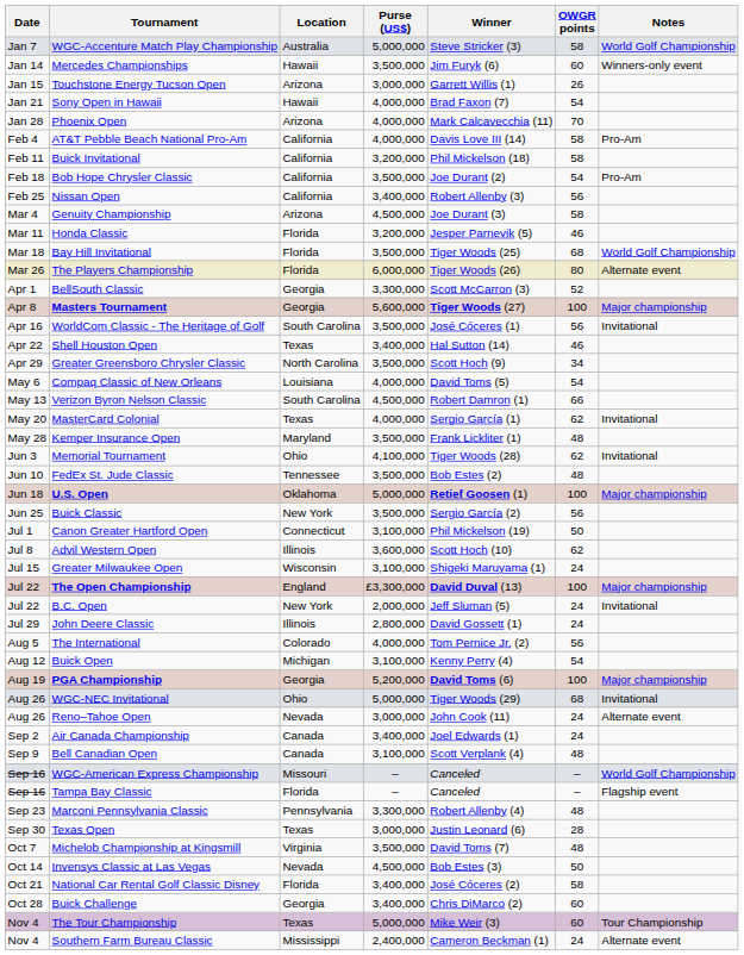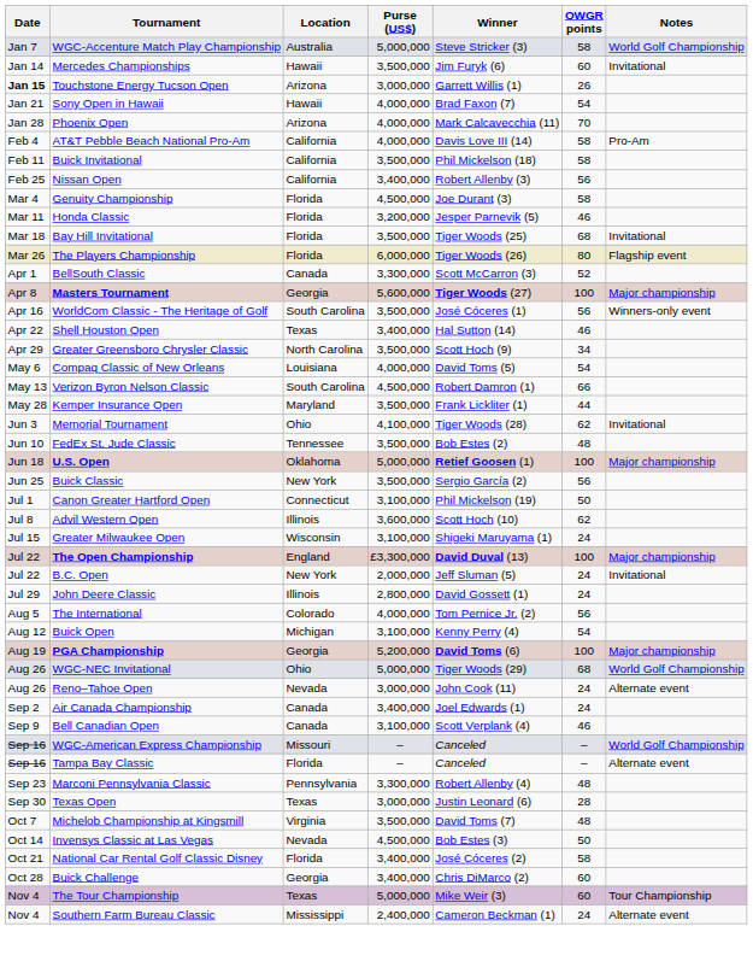 <table class="wikitable" style="font-size:95%">
 <tr>
 <th>Date</th>
 <th>Tournament</th>
 <th>Location</th>
 <th>Purse<br>(<a href='#'>US$</a>)</th>
 <th>Winner</th>
 <th><a href='#'>OWGR</a><br>points</th>
 <th>Notes</th>
 </tr>
 <tr style="background:#dfe2e9">
 <td>Jan 7</td>
 <td><a href='#'>WGC-Accenture Match Play Championship</a></td>
 <td>Australia</td>
 <td align=right>5,000,000</td>
 <td> <a href='#'>Steve Stricker</a> (3)</td>
 <td align=center>58</td>
 <td><a href='#'>World Golf Championship</a></td>
 </tr>
 <tr>
 <td>Jan 14</td>
 <td><a href='#'>Mercedes Championships</a></td>
 <td>Hawaii</td>
 <td align=right>3,500,000</td>
 <td> <a href='#'>Jim Furyk</a> (6)</td>
 <td align=center>60</td>
-<td>Winners-only event</td>
+<td>Invitational</td>
 </tr>
 <tr>
-<td>Jan 15</td>
+<td><strong>Jan 15</strong></td>
 <td><a href='#'>Touchstone Energy Tucson Open</a></td>
 <td>Arizona</td>
 <td align=right>3,000,000</td>
 <td> <a href='#'>Garrett Willis</a> (1)</td>
 <td align=center>26</td>
 <td></td>
 </tr>
 <tr>
 <td>Jan 21</td>
 <td><a href='#'>Sony Open in Hawaii</a></td>
 <td>Hawaii</td>
 <td align=right>4,000,000</td>
 <td> <a href='#'>Brad Faxon</a> (7)</td>
 <td align=center>54</td>
 <td></td>
 </tr>
 <tr>
 <td>Jan 28</td>
 <td><a href='#'>Phoenix Open</a></td>
 <td>Arizona</td>
 <td align=right>4,000,000</td>
 <td> <a href='#'>Mark Calcavecchia</a> (11)</td>
 <td align=center>70</td>
 <td></td>
 </tr>
 <tr>
 <td>Feb 4</td>
 <td><a href='#'>AT&T Pebble Beach National Pro-Am</a></td>
 <td>California</td>
 <td align=right>4,000,000</td>
 <td> <a href='#'>Davis Love III</a> (14)</td>
 <td align=center>58</td>
 <td>Pro-Am</td>
 </tr>
 <tr>
 <td>Feb 11</td>
 <td><a href='#'>Buick Invitational</a></td>
 <td>California</td>
-<td align=right>3,200,000</td>
+<td align=right>3,500,000</td>
 <td> <a href='#'>Phil Mickelson</a> (18)</td>
 <td align=center>58</td>
 <td></td>
-</tr>
-<tr>
-<td>Feb 18</td>
-<td><a href='#'>Bob Hope Chrysler Classic</a></td>
-<td>California</td>
-<td align=right>3,500,000</td>
-<td> <a href='#'>Joe Durant</a> (2)</td>
-<td align=center>54</td>
-<td>Pro-Am</td>
 </tr>
 <tr>
 <td>Feb 25</td>
 <td><a href='#'>Nissan Open</a></td>
 <td>California</td>
 <td align=right>3,400,000</td>
 <td> <a href='#'>Robert Allenby</a> (3)</td>
 <td align=center>56</td>
 <td></td>
 </tr>
 <tr>
 <td>Mar 4</td>
 <td><a href='#'>Genuity Championship</a></td>
-<td>Arizona</td>
+<td>Florida</td>
 <td align=right>4,500,000</td>
 <td> <a href='#'>Joe Durant</a> (3)</td>
 <td align=center>58</td>
 <td></td>
 </tr>
 <tr>
 <td>Mar 11</td>
 <td><a href='#'>Honda Classic</a></td>
 <td>Florida</td>
 <td align=right>3,200,000</td>
 <td> <a href='#'>Jesper Parnevik</a> (5)</td>
 <td align=center>46</td>
 <td></td>
 </tr>
 <tr>
 <td>Mar 18</td>
 <td><a href='#'>Bay Hill Invitational</a></td>
 <td>Florida</td>
 <td align=right>3,500,000</td>
 <td> <a href='#'>Tiger Woods</a> (25)</td>
 <td align=center>68</td>
-<td><a href='#'>World Golf Championship</a></td>
+<td>Invitational</td>
 </tr>
 <tr style="background:#f2ecce;">
 <td>Mar 26</td>
 <td><a href='#'>The Players Championship</a></td>
 <td>Florida</td>
 <td align=right>6,000,000</td>
 <td> <a href='#'>Tiger Woods</a> (26)</td>
 <td align=center>80</td>
-<td>Alternate event</td>
+<td>Flagship event</td>
 </tr>
 <tr>
 <td>Apr 1</td>
 <td><a href='#'>BellSouth Classic</a></td>
-<td>Georgia</td>
+<td>Canada</td>
 <td align=right>3,300,000</td>
 <td> <a href='#'>Scott McCarron</a> (3)</td>
 <td align=center>52</td>
 <td></td>
 </tr>
 <tr style="background:#e5d1cb;">
 <td>Apr 8</td>
 <td><strong><a href='#'>Masters Tournament</a></strong></td>
 <td>Georgia</td>
 <td align=right>5,600,000</td>
 <td> <strong><a href='#'>Tiger Woods</a></strong> (27)</td>
 <td align=center>100</td>
 <td><a href='#'>Major championship</a></td>
 </tr>
 <tr>
 <td>Apr 16</td>
 <td><a href='#'>WorldCom Classic - The Heritage of Golf</a></td>
 <td>South Carolina</td>
 <td align=right>3,500,000</td>
 <td> <a href='#'>José Cóceres</a> (1)</td>
 <td align=center>56</td>
-<td>Invitational</td>
+<td>Winners-only event</td>
 </tr>
 <tr>
 <td>Apr 22</td>
 <td><a href='#'>Shell Houston Open</a></td>
 <td>Texas</td>
 <td align=right>3,400,000</td>
 <td> <a href='#'>Hal Sutton</a> (14)</td>
 <td align=center>46</td>
 <td></td>
 </tr>
 <tr>
 <td>Apr 29</td>
 <td><a href='#'>Greater Greensboro Chrysler Classic</a></td>
 <td>North Carolina</td>
 <td align=right>3,500,000</td>
 <td> <a href='#'>Scott Hoch</a> (9)</td>
 <td align=center>34</td>
 <td></td>
 </tr>
 <tr>
 <td>May 6</td>
 <td><a href='#'>Compaq Classic of New Orleans</a></td>
 <td>Louisiana</td>
 <td align=right>4,000,000</td>
 <td> <a href='#'>David Toms</a> (5)</td>
 <td align=center>54</td>
 <td></td>
 </tr>
 <tr>
 <td>May 13</td>
 <td><a href='#'>Verizon Byron Nelson Classic</a></td>
 <td>South Carolina</td>
 <td align=right>4,500,000</td>
 <td> <a href='#'>Robert Damron</a> (1)</td>
 <td align=center>66</td>
 <td></td>
 </tr>
 <tr>
-<td>May 20</td>
-<td><a href='#'>MasterCard Colonial</a></td>
-<td>Texas</td>
-<td align=right>4,000,000</td>
-<td> <a href='#'>Sergio García</a> (1)</td>
-<td align=center>62</td>
-<td>Invitational</td>
-</tr>
-<tr>
 <td>May 28</td>
 <td><a href='#'>Kemper Insurance Open</a></td>
 <td>Maryland</td>
 <td align=right>3,500,000</td>
 <td> <a href='#'>Frank Lickliter</a> (1)</td>
-<td align=center>48</td>
+<td align=center>44</td>
 <td></td>
 </tr>
 <tr>
 <td>Jun 3</td>
 <td><a href='#'>Memorial Tournament</a></td>
 <td>Ohio</td>
 <td align=right>4,100,000</td>
 <td> <a href='#'>Tiger Woods</a> (28)</td>
 <td align=center>62</td>
 <td>Invitational</td>
 </tr>
 <tr>
 <td>Jun 10</td>
 <td><a href='#'>FedEx St. Jude Classic</a></td>
 <td>Tennessee</td>
 <td align=right>3,500,000</td>
 <td> <a href='#'>Bob Estes</a> (2)</td>
 <td align=center>48</td>
 <td></td>
 </tr>
 <tr style="background:#e5d1cb;">
 <td>Jun 18</td>
 <td><strong><a href='#'>U.S. Open</a></strong></td>
 <td>Oklahoma</td>
 <td align=right>5,000,000</td>
 <td> <strong><a href='#'>Retief Goosen</a></strong> (1)</td>
 <td align=center>100</td>
 <td><a href='#'>Major championship</a></td>
 </tr>
 <tr>
 <td>Jun 25</td>
 <td><a href='#'>Buick Classic</a></td>
 <td>New York</td>
 <td align=right>3,500,000</td>
 <td> <a href='#'>Sergio García</a> (2)</td>
 <td align=center>56</td>
 <td></td>
 </tr>
 <tr>
 <td>Jul 1</td>
 <td><a href='#'>Canon Greater Hartford Open</a></td>
 <td>Connecticut</td>
 <td align=right>3,100,000</td>
 <td> <a href='#'>Phil Mickelson</a> (19)</td>
 <td align=center>50</td>
 <td></td>
 </tr>
 <tr>
 <td>Jul 8</td>
 <td><a href='#'>Advil Western Open</a></td>
 <td>Illinois</td>
 <td align=right>3,600,000</td>
 <td> <a href='#'>Scott Hoch</a> (10)</td>
 <td align=center>62</td>
 <td></td>
 </tr>
 <tr>
 <td>Jul 15</td>
 <td><a href='#'>Greater Milwaukee Open</a></td>
 <td>Wisconsin</td>
 <td align=right>3,100,000</td>
 <td> <a href='#'>Shigeki Maruyama</a> (1)</td>
 <td align=center>24</td>
 <td></td>
 </tr>
 <tr style="background:#e5d1cb;">
 <td>Jul 22</td>
 <td><strong><a href='#'>The Open Championship</a></strong></td>
 <td>England</td>
 <td align=right>£3,300,000</td>
 <td> <strong><a href='#'>David Duval</a></strong> (13)</td>
 <td align=center>100</td>
 <td><a href='#'>Major championship</a></td>
 </tr>
 <tr>
 <td>Jul 22</td>
 <td><a href='#'>B.C. Open</a></td>
 <td>New York</td>
 <td align=right>2,000,000</td>
 <td> <a href='#'>Jeff Sluman</a> (5)</td>
 <td align=center>24</td>
 <td>Invitational</td>
 </tr>
 <tr>
 <td>Jul 29</td>
 <td><a href='#'>John Deere Classic</a></td>
 <td>Illinois</td>
 <td align=right>2,800,000</td>
 <td> <a href='#'>David Gossett</a> (1)</td>
 <td align=center>24</td>
 <td></td>
 </tr>
 <tr>
 <td>Aug 5</td>
 <td><a href='#'>The International</a></td>
 <td>Colorado</td>
 <td align=right>4,000,000</td>
 <td> <a href='#'>Tom Pernice Jr.</a> (2)</td>
 <td align=center>56</td>
 <td></td>
 </tr>
 <tr>
 <td>Aug 12</td>
 <td><a href='#'>Buick Open</a></td>
 <td>Michigan</td>
 <td align=right>3,100,000</td>
 <td> <a href='#'>Kenny Perry</a> (4)</td>
 <td align=center>54</td>
 <td></td>
 </tr>
 <tr style="background:#e5d1cb;">
 <td>Aug 19</td>
 <td><strong><a href='#'>PGA Championship</a></strong></td>
 <td>Georgia</td>
 <td align=right>5,200,000</td>
 <td> <strong><a href='#'>David Toms</a></strong> (6)</td>
 <td align=center>100</td>
 <td><a href='#'>Major championship</a></td>
 </tr>
 <tr style="background:#dfe2e9">
 <td>Aug 26</td>
 <td><a href='#'>WGC-NEC Invitational</a></td>
 <td>Ohio</td>
 <td align=right>5,000,000</td>
 <td> <a href='#'>Tiger Woods</a> (29)</td>
 <td align=center>68</td>
-<td>Invitational</td>
+<td><a href='#'>World Golf Championship</a></td>
 </tr>
 <tr>
 <td>Aug 26</td>
 <td><a href='#'>Reno–Tahoe Open</a></td>
 <td>Nevada</td>
 <td align=right>3,000,000</td>
 <td> <a href='#'>John Cook</a> (11)</td>
 <td align=center>24</td>
 <td>Alternate event</td>
 </tr>
 <tr>
 <td>Sep 2</td>
 <td><a href='#'>Air Canada Championship</a></td>
 <td>Canada</td>
 <td align=right>3,400,000</td>
 <td> <a href='#'>Joel Edwards</a> (1)</td>
 <td align=center>24</td>
 <td></td>
 </tr>
 <tr>
 <td>Sep 9</td>
 <td><a href='#'>Bell Canadian Open</a></td>
 <td>Canada</td>
 <td align=right>3,100,000</td>
 <td> <a href='#'>Scott Verplank</a> (4)</td>
-<td align=center>48</td>
+<td align=center>46</td>
 <td></td>
 </tr>
 <tr style="background:#dfe2e9">
 <td><s>Sep 16</s></td>
 <td><a href='#'>WGC-American Express Championship</a></td>
 <td>Missouri</td>
 <td align=center>–</td>
 <td><em>Canceled</em></td>
 <td align=center>–</td>
 <td><a href='#'>World Golf Championship</a></td>
 </tr>
 <tr>
 <td><s>Sep 16</s></td>
 <td><a href='#'>Tampa Bay Classic</a></td>
 <td>Florida</td>
 <td align=center>–</td>
 <td><em>Canceled</em></td>
 <td align=center>–</td>
-<td>Flagship event</td>
+<td>Alternate event</td>
 </tr>
 <tr>
 <td>Sep 23</td>
 <td><a href='#'>Marconi Pennsylvania Classic</a></td>
 <td>Pennsylvania</td>
 <td align=right>3,300,000</td>
 <td> <a href='#'>Robert Allenby</a> (4)</td>
 <td align=center>48</td>
 <td></td>
 </tr>
 <tr>
 <td>Sep 30</td>
 <td><a href='#'>Texas Open</a></td>
 <td>Texas</td>
 <td align=right>3,000,000</td>
 <td> <a href='#'>Justin Leonard</a> (6)</td>
 <td align=center>28</td>
 <td></td>
 </tr>
 <tr>
 <td>Oct 7</td>
 <td><a href='#'>Michelob Championship at Kingsmill</a></td>
 <td>Virginia</td>
 <td align=right>3,500,000</td>
 <td> <a href='#'>David Toms</a> (7)</td>
 <td align=center>48</td>
 <td></td>
 </tr>
 <tr>
 <td>Oct 14</td>
 <td><a href='#'>Invensys Classic at Las Vegas</a></td>
 <td>Nevada</td>
 <td align=right>4,500,000</td>
 <td> <a href='#'>Bob Estes</a> (3)</td>
 <td align=center>50</td>
 <td></td>
 </tr>
 <tr>
 <td>Oct 21</td>
 <td><a href='#'>National Car Rental Golf Classic Disney</a></td>
 <td>Florida</td>
 <td align=right>3,400,000</td>
 <td> <a href='#'>José Cóceres</a> (2)</td>
 <td align=center>58</td>
 <td></td>
 </tr>
 <tr>
 <td>Oct 28</td>
 <td><a href='#'>Buick Challenge</a></td>
 <td>Georgia</td>
 <td align=right>3,400,000</td>
 <td> <a href='#'>Chris DiMarco</a> (2)</td>
 <td align=center>60</td>
 <td></td>
 </tr>
 <tr style="background:thistle;">
 <td>Nov 4</td>
 <td><a href='#'>The Tour Championship</a></td>
 <td>Texas</td>
 <td align=right>5,000,000</td>
 <td> <a href='#'>Mike Weir</a> (3)</td>
 <td align=center>60</td>
 <td>Tour Championship</td>
 </tr>
 <tr>
 <td>Nov 4</td>
 <td><a href='#'>Southern Farm Bureau Classic</a></td>
 <td>Mississippi</td>
 <td align=right>2,400,000</td>
 <td> <a href='#'>Cameron Beckman</a> (1)</td>
 <td align=center>24</td>
 <td>Alternate event</td>
 </tr>
 </table>
